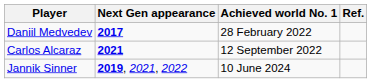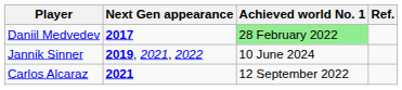 <table class="wikitable">
 <tr>
 <th>Player</th>
 <th>Next Gen appearance</th>
 <th>Achieved world No. 1</th>
 <th>Ref.</th>
 </tr>
 <tr>
 <td> <a href='#'>Daniil Medvedev</a></td>
 <td><strong><a href='#'>2017</a></strong></td>
-<td>28 February 2022</td>
+<td style="background: lightgreen;">28 February 2022</td>
+<td></td>
+</tr>
+<tr>
+<td> <a href='#'>Jannik Sinner</a></td>
+<td><strong><a href='#'>2019</a></strong>, <em><a href='#'>2021</a></em>, <em><a href='#'>2022</a></em></td>
+<td>10 June 2024</td>
 <td></td>
 </tr>
 <tr>
 <td> <a href='#'>Carlos Alcaraz</a></td>
 <td><strong><a href='#'>2021</a></strong></td>
 <td>12 September 2022</td>
 <td></td>
 </tr>
-<tr>
-<td> <a href='#'>Jannik Sinner</a></td>
-<td><strong><a href='#'>2019</a></strong>, <em><a href='#'>2021</a></em>, <em><a href='#'>2022</a></em></td>
-<td>10 June 2024</td>
-<td></td>
-</tr>
 </table>
